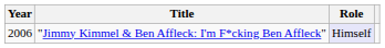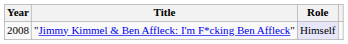 <table class="wikitable sortable plainrowheaders">
 <tr>
 <th scope="col">Year</th>
 <th scope="col">Title</th>
 <th scope="col">Role</th>
 <th scope="col" class="unsortable"></th>
 </tr>
 <tr>
-<td>2006</td>
+<td>2008</td>
 <td>"<a href='#'>Jimmy Kimmel & Ben Affleck: I'm F*cking Ben Affleck</a>"</td>
 <td style="background: lavender;">Himself</td>
 <td></td>
 </tr>
 </table>
